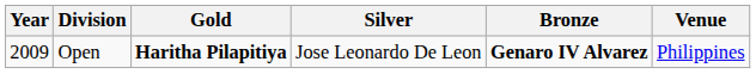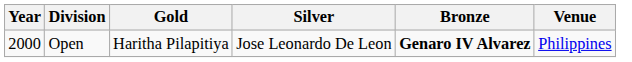 <table class="wikitable sortable" style="text-align: left;">
 <tr>
 <th>Year</th>
 <th>Division</th>
 <th> Gold</th>
 <th> Silver</th>
 <th> Bronze</th>
 <th>Venue</th>
 </tr>
 <tr>
-<td>2009</td>
+<td>2000</td>
 <td>Open</td>
-<td><strong>Haritha Pilapitiya</strong></td>
+<td>Haritha Pilapitiya</td>
 <td>Jose Leonardo De Leon</td>
 <td><strong>Genaro IV Alvarez</strong></td>
 <td><a href='#'>Philippines</a></td>
 </tr>
 <tr>
 </tr>
 </table>
